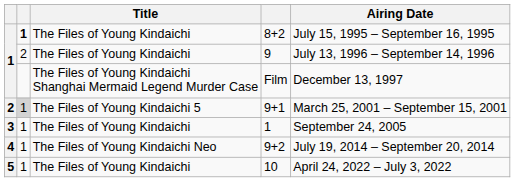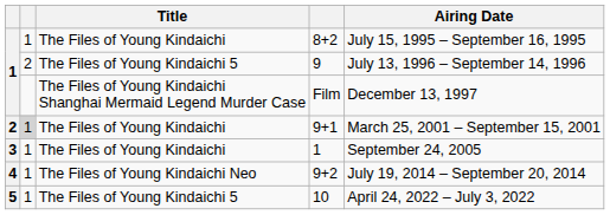 <table class="wikitable">
 <tr>
 <th></th>
 <th></th>
 <th>Title</th>
 <th></th>
 <th>Airing Date</th>
 </tr>
 <tr>
 <th rowspan="3">1</th>
-<td><strong>1</strong></td>
+<td>1</td>
 <td>The Files of Young Kindaichi</td>
 <td>8+2 </td>
 <td>July 15, 1995 – September 16, 1995</td>
 </tr>
 <tr>
 <td>2</td>
-<td>The Files of Young Kindaichi</td>
+<td>The Files of Young Kindaichi 5</td>
 <td>9</td>
 <td>July 13, 1996 – September 14, 1996</td>
 </tr>
 <tr>
 <td></td>
 <td>The Files of Young Kindaichi<br>Shanghai Mermaid Legend Murder Case</td>
 <td>Film</td>
 <td>December 13, 1997</td>
 </tr>
 <tr>
 <th>2</th>
 <td style="background: lightgrey;">1</td>
-<td>The Files of Young Kindaichi 5</td>
+<td>The Files of Young Kindaichi</td>
 <td>9+1 </td>
 <td>March 25, 2001 – September 15, 2001</td>
 </tr>
 <tr>
 <th>3</th>
 <td>1</td>
 <td>The Files of Young Kindaichi</td>
 <td>1 </td>
 <td>September 24, 2005</td>
 </tr>
 <tr>
 <th>4</th>
 <td>1</td>
 <td>The Files of Young Kindaichi Neo</td>
 <td>9+2 </td>
 <td>July 19, 2014 – September 20, 2014</td>
 </tr>
 <tr>
 <th>5</th>
 <td>1</td>
-<td>The Files of Young Kindaichi</td>
+<td>The Files of Young Kindaichi 5</td>
 <td>10</td>
 <td>April 24, 2022 – July 3, 2022</td>
 </tr>
 </table>
